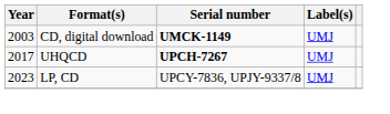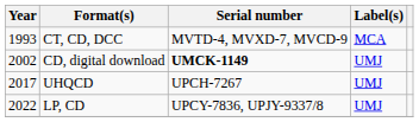 <table class="wikitable sortable plainrowheaders">
 <tr>
 <th scope="col">Year</th>
 <th scope="col">Format(s)</th>
 <th scope="col">Serial number</th>
 <th scope="col">Label(s)</th>
 <th scope="col"></th>
 </tr>
 <tr>
-<td>2003</td>
+<td>1993</td>
+<td>CT, CD, DCC</td>
+<td>MVTD-4, MVXD-7, MVCD-9</td>
+<td><a href='#'>MCA</a></td>
+<td></td>
+</tr>
+<tr>
+<td>2002</td>
 <td>CD, digital download</td>
 <td><strong>UMCK-1149</strong></td>
 <td><a href='#'>UMJ</a></td>
 <td></td>
 </tr>
 <tr>
 <td>2017</td>
 <td>UHQCD</td>
-<td><strong>UPCH-7267</strong></td>
+<td>UPCH-7267</td>
 <td><a href='#'>UMJ</a></td>
 <td></td>
 </tr>
 <tr>
-<td>2023</td>
+<td>2022</td>
 <td>LP, CD</td>
 <td>UPCY-7836, UPJY-9337/8</td>
 <td><a href='#'>UMJ</a></td>
 <td></td>
 </tr>
 <tr>
 </tr>
 </table>
